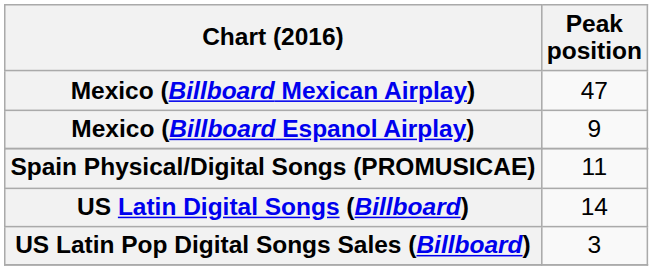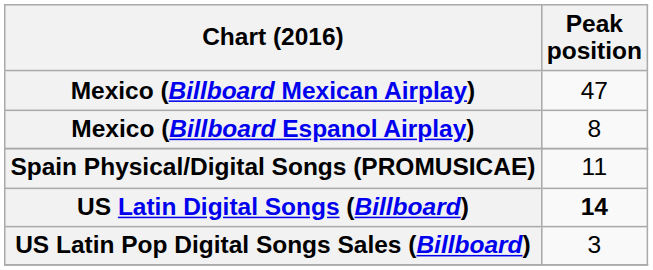 <table class="wikitable sortable plainrowheaders" style="text-align:center">
 <tr>
 <th scope="col">Chart (2016)</th>
 <th scope="col">Peak<br> position</th>
 </tr>
 <tr>
 <th scope="row">Mexico (<a href='#'><em>Billboard</em> Mexican Airplay</a>)</th>
 <td align="center">47</td>
 </tr>
 <tr>
 <th scope="row">Mexico (<a href='#'><em>Billboard</em> Espanol Airplay</a>)</th>
-<td align="center">9</td>
+<td align="center">8</td>
 </tr>
 <tr>
 </tr>
 <tr>
 <th scope="row">Spain Physical/Digital Songs (PROMUSICAE)</th>
 <td align="center">11</td>
 </tr>
 <tr>
 <th scope="row">US <a href='#'>Latin Digital Songs</a> (<em><a href='#'>Billboard</a></em>)</th>
-<td align="center">14</td>
+<td align="center"><strong>14</strong></td>
 </tr>
 <tr>
 <th scope="row">US Latin Pop Digital Songs Sales (<em><a href='#'>Billboard</a></em>)</th>
 <td align="center">3</td>
 </tr>
 <tr>
 </tr>
 </table>
